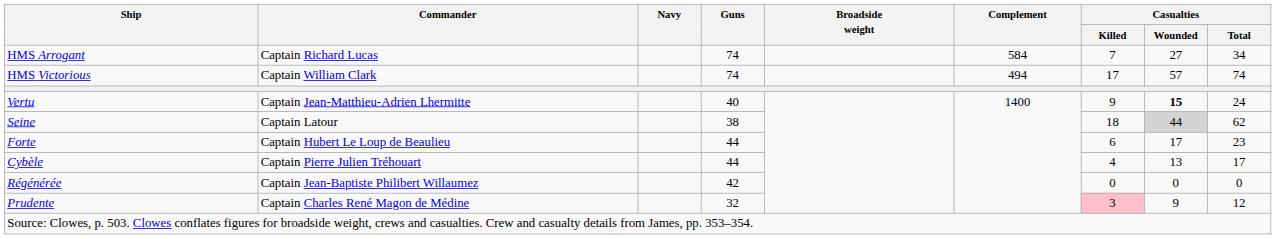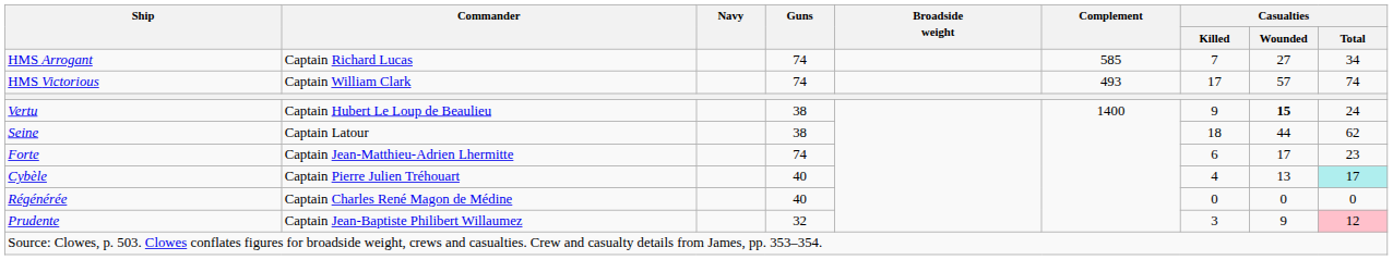 <table class="wikitable" width=100%>
 <tr valign="top">
 <th width=20%; align= center rowspan=2><small> Ship </small></th>
 <th width=30%; align= center rowspan=2><small> Commander </small></th>
 <th width=5%; align= center rowspan=2><small> Navy </small></th>
 <th width=5%; align= center rowspan=2><small> Guns </small></th>
 <th width=15%; align= center rowspan=2><small> Broadside<br>weight</small></th>
 <th width=10%; align= center rowspan=2><small> Complement</small></th>
 <th width=15%; align= center colspan=3><small> Casualties</small></th>
 </tr>
 <tr valign="top">
 <th width=5%; align= center><small> Killed </small></th>
 <th width=5%; align= center><small> Wounded </small></th>
 <th width=5%; align= center><small> Total</small></th>
 </tr>
 <tr valign="top">
 <td align= left><a href='#'>HMS <em>Arrogant</em></a></td>
 <td align= left>Captain <a href='#'>Richard Lucas</a></td>
 <td align= center></td>
 <td align= center>74</td>
 <td align= center><small></small></td>
-<td align= center>584</td>
+<td align= center>585</td>
 <td align= center>7</td>
 <td align= center>27</td>
 <td align= center>34</td>
 </tr>
 <tr valign="top">
 <td align= left><a href='#'>HMS <em>Victorious</em></a></td>
 <td align= left>Captain <a href='#'>William Clark</a></td>
 <td align= center></td>
 <td align= center>74</td>
 <td align= center><small></small></td>
-<td align= center>494</td>
+<td align= center>493</td>
 <td align= center>17</td>
 <td align= center>57</td>
 <td align= center>74</td>
 </tr>
 <tr valign="top">
 <th colspan="10" bgcolor="white"></th>
 </tr>
 <tr valign="top">
 <td align= left><a href='#'><em>Vertu</em></a></td>
-<td align= left>Captain <a href='#'>Jean-Matthieu-Adrien Lhermitte</a></td>
+<td align= left>Captain <a href='#'>Hubert Le Loup de Beaulieu</a></td>
 <td align= center></td>
-<td align= center>40</td>
+<td align= center>38</td>
 <td rowspan="6" align= center><small></small></td>
 <td rowspan="6" align= center>1400</td>
 <td align= center>9</td>
 <td align= center><strong>15</strong></td>
 <td align= center>24</td>
 </tr>
 <tr valign="top">
 <td align= left><a href='#'><em>Seine</em></a></td>
 <td align= left>Captain Latour </td>
 <td align= center></td>
 <td align= center>38</td>
 <td align= center>18</td>
-<td align= center style="background: lightgrey;">44</td>
+<td align= center>44</td>
 <td align= center>62</td>
 </tr>
 <tr valign="top">
 <td align= left><a href='#'><em>Forte</em></a></td>
-<td align= left>Captain <a href='#'>Hubert Le Loup de Beaulieu</a></td>
+<td align= left>Captain <a href='#'>Jean-Matthieu-Adrien Lhermitte</a></td>
 <td align= center></td>
-<td align= center>44</td>
+<td align= center>74</td>
 <td align= center>6</td>
 <td align= center>17</td>
 <td align= center>23</td>
 </tr>
 <tr valign="top">
 <td align= left><a href='#'><em>Cybèle</em></a></td>
 <td align= left>Captain <a href='#'>Pierre Julien Tréhouart</a></td>
 <td align= center></td>
-<td align= center>44</td>
+<td align= center>40</td>
 <td align= center>4</td>
 <td align= center>13</td>
-<td align= center>17</td>
+<td align= center style="background: paleturquoise;">17</td>
 </tr>
 <tr valign="top">
 <td align= left><a href='#'><em>Régénérée</em></a></td>
-<td align= left>Captain <a href='#'>Jean-Baptiste Philibert Willaumez</a></td>
+<td align= left>Captain <a href='#'>Charles René Magon de Médine</a></td>
 <td align= center></td>
-<td align= center>42</td>
+<td align= center>40</td>
 <td align= center>0</td>
 <td align= center>0</td>
 <td align= center>0</td>
 </tr>
 <tr valign="top">
 <td align= left><a href='#'><em>Prudente</em></a></td>
-<td align= left>Captain <a href='#'>Charles René Magon de Médine</a></td>
+<td align= left>Captain <a href='#'>Jean-Baptiste Philibert Willaumez</a></td>
 <td align= center></td>
 <td align= center>32</td>
-<td align= center style="background: pink;">3</td>
+<td align= center>3</td>
 <td align= center>9</td>
-<td align= center>12</td>
+<td align= center style="background: pink;">12</td>
 </tr>
 <tr valign="top">
 <td colspan="10" align="left">Source: Clowes, p. 503. <a href='#'>Clowes</a> conflates figures for broadside weight, crews and casualties. Crew and casualty details from James, pp. 353–354.</td>
 </tr>
 </table>
